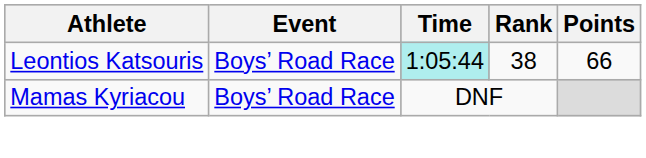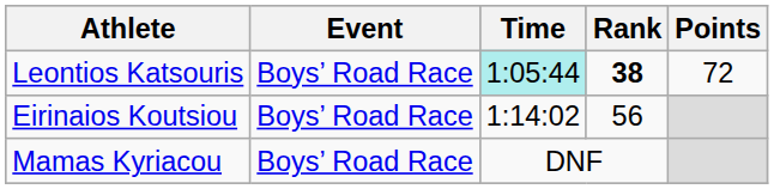 <table class="wikitable" border="1" style="font-size:90%">
 <tr>
 <th>Athlete</th>
 <th>Event</th>
 <th>Time</th>
 <th>Rank</th>
 <th>Points</th>
 </tr>
 <tr>
 <td><a href='#'>Leontios Katsouris</a></td>
 <td><a href='#'>Boys’ Road Race</a></td>
 <td align=center style="background: paleturquoise;">1:05:44</td>
-<td align=center>38</td>
-<td align=center>66</td>
+<td align=center><strong>38</strong></td>
+<td align=center>72</td>
+</tr>
+<tr>
+<td><a href='#'>Eirinaios Koutsiou</a></td>
+<td><a href='#'>Boys’ Road Race</a></td>
+<td align=center>1:14:02</td>
+<td align=center>56</td>
+<td bgcolor=#DCDCDC></td>
 </tr>
 <tr>
 <td><a href='#'>Mamas Kyriacou</a></td>
 <td><a href='#'>Boys’ Road Race</a></td>
 <td align=center colspan=2>DNF</td>
 <td bgcolor=#DCDCDC></td>
 </tr>
 </table>
